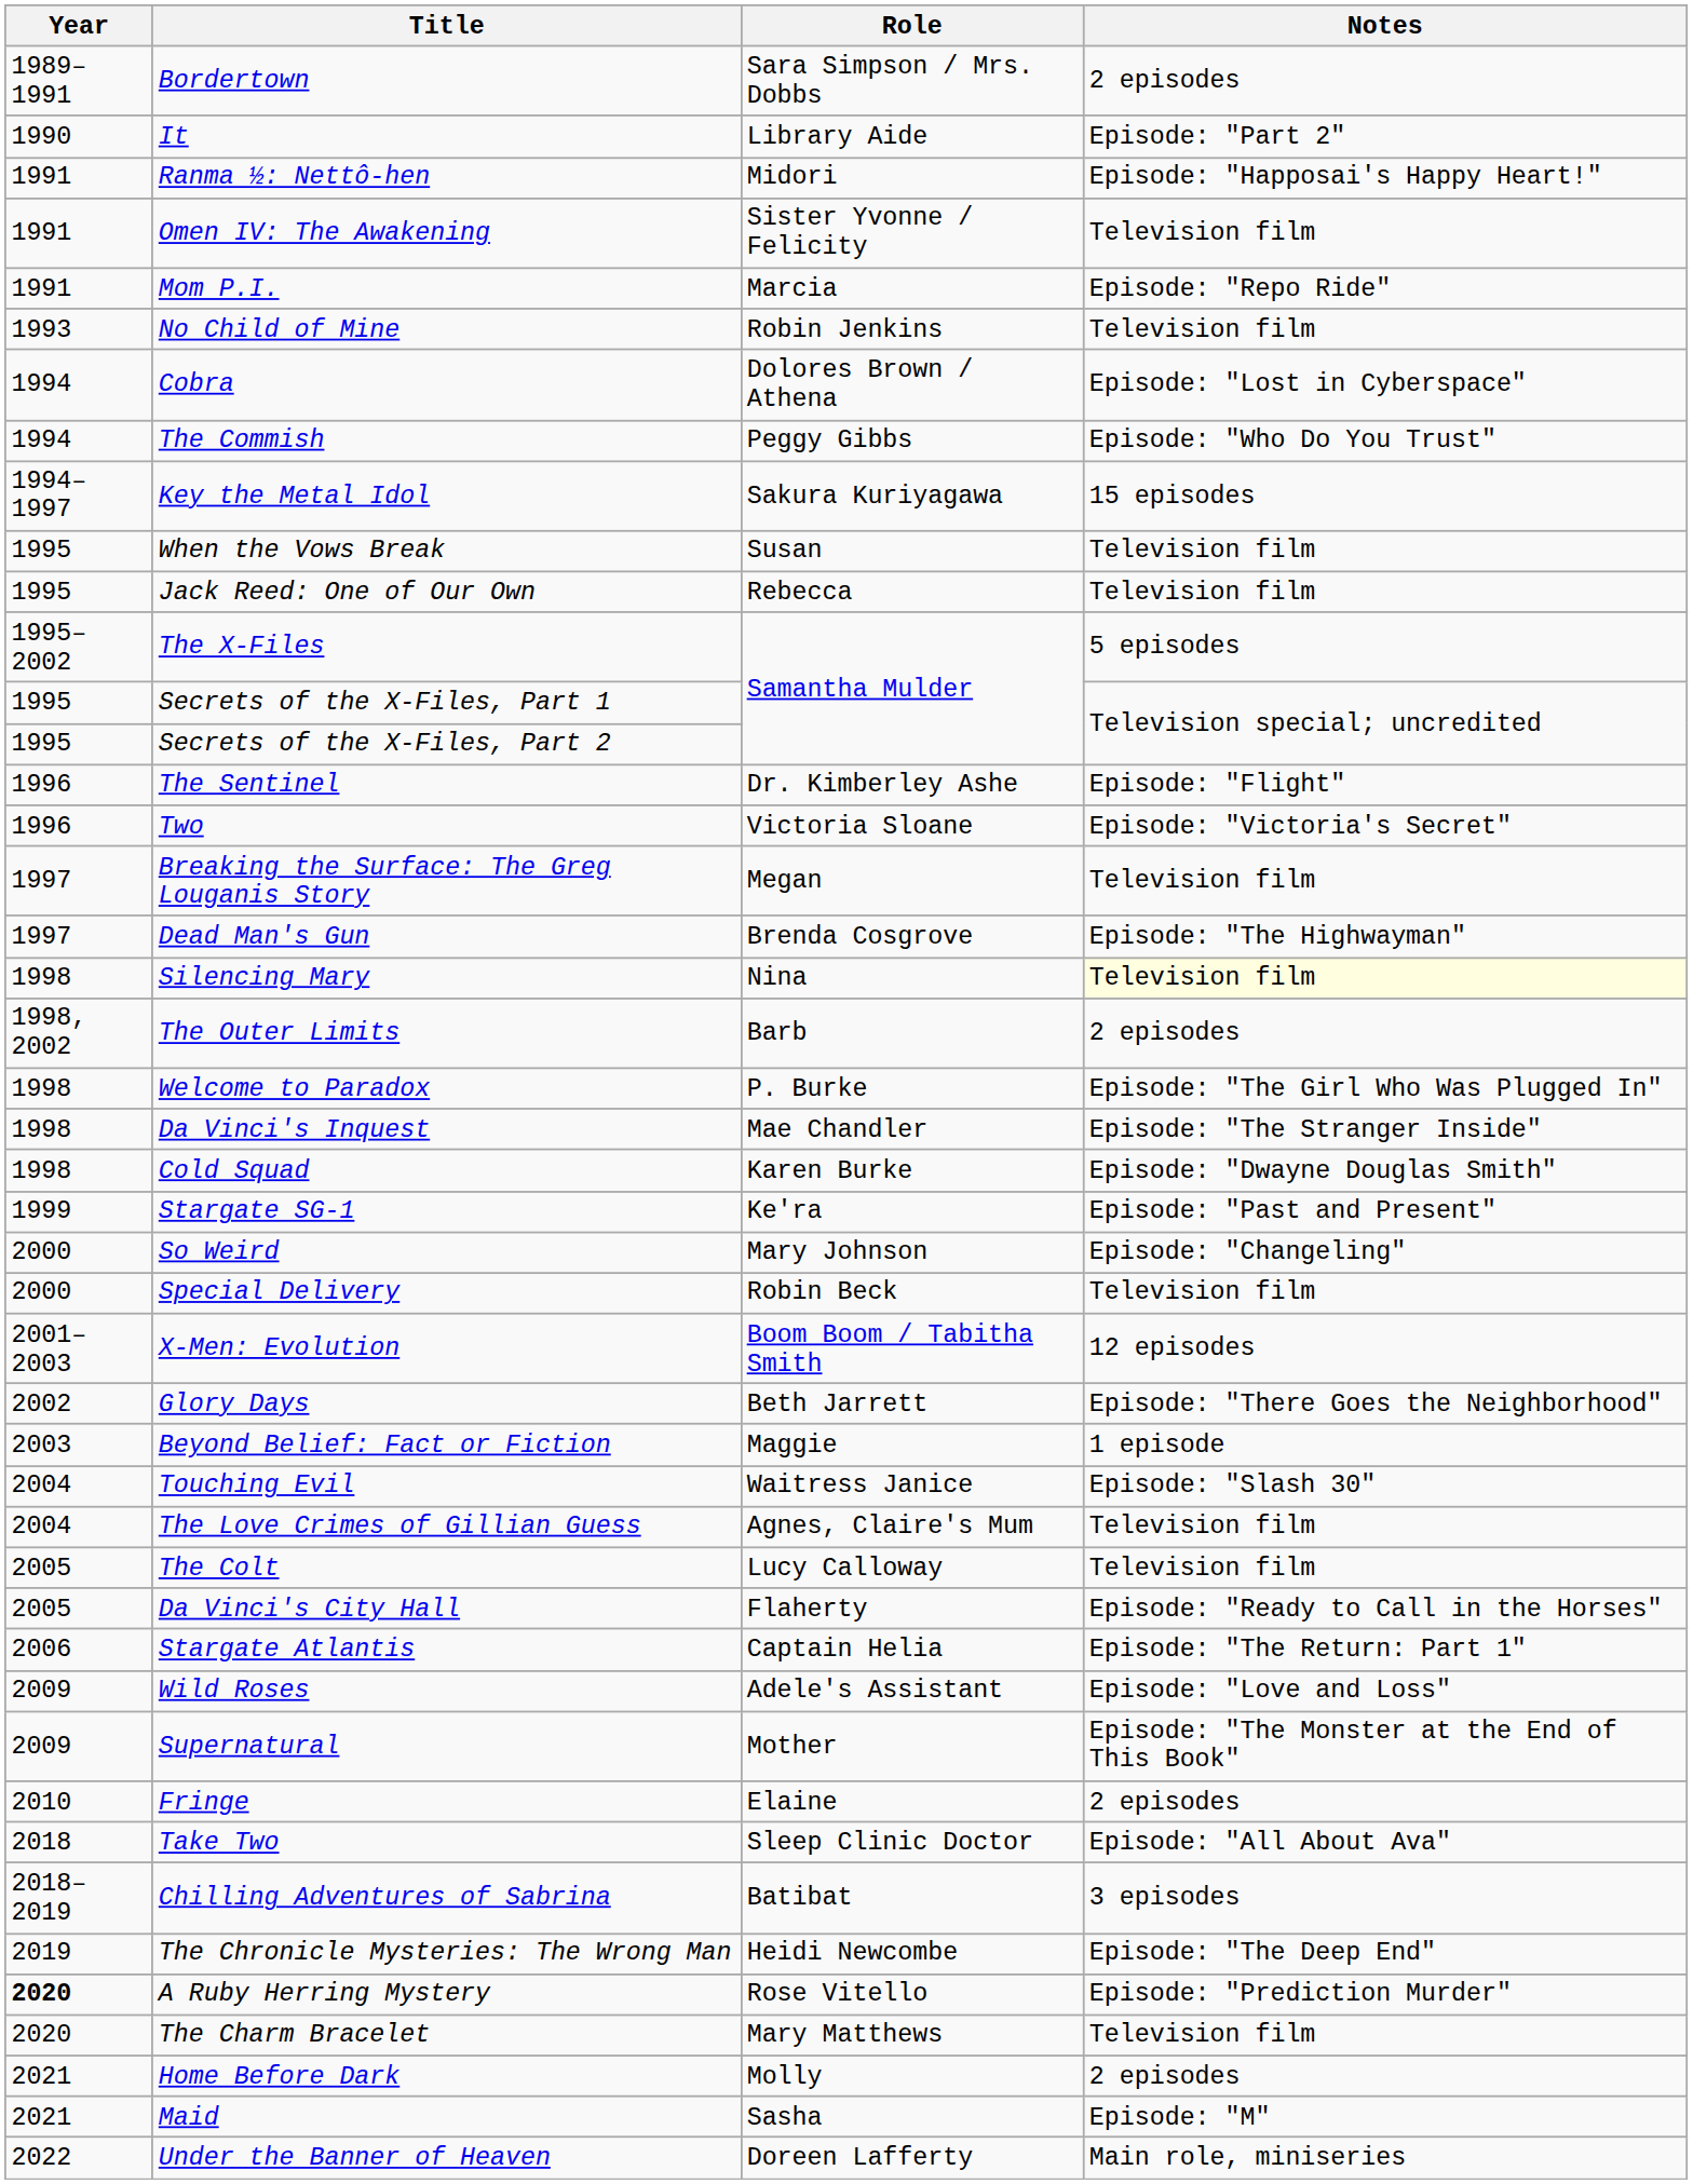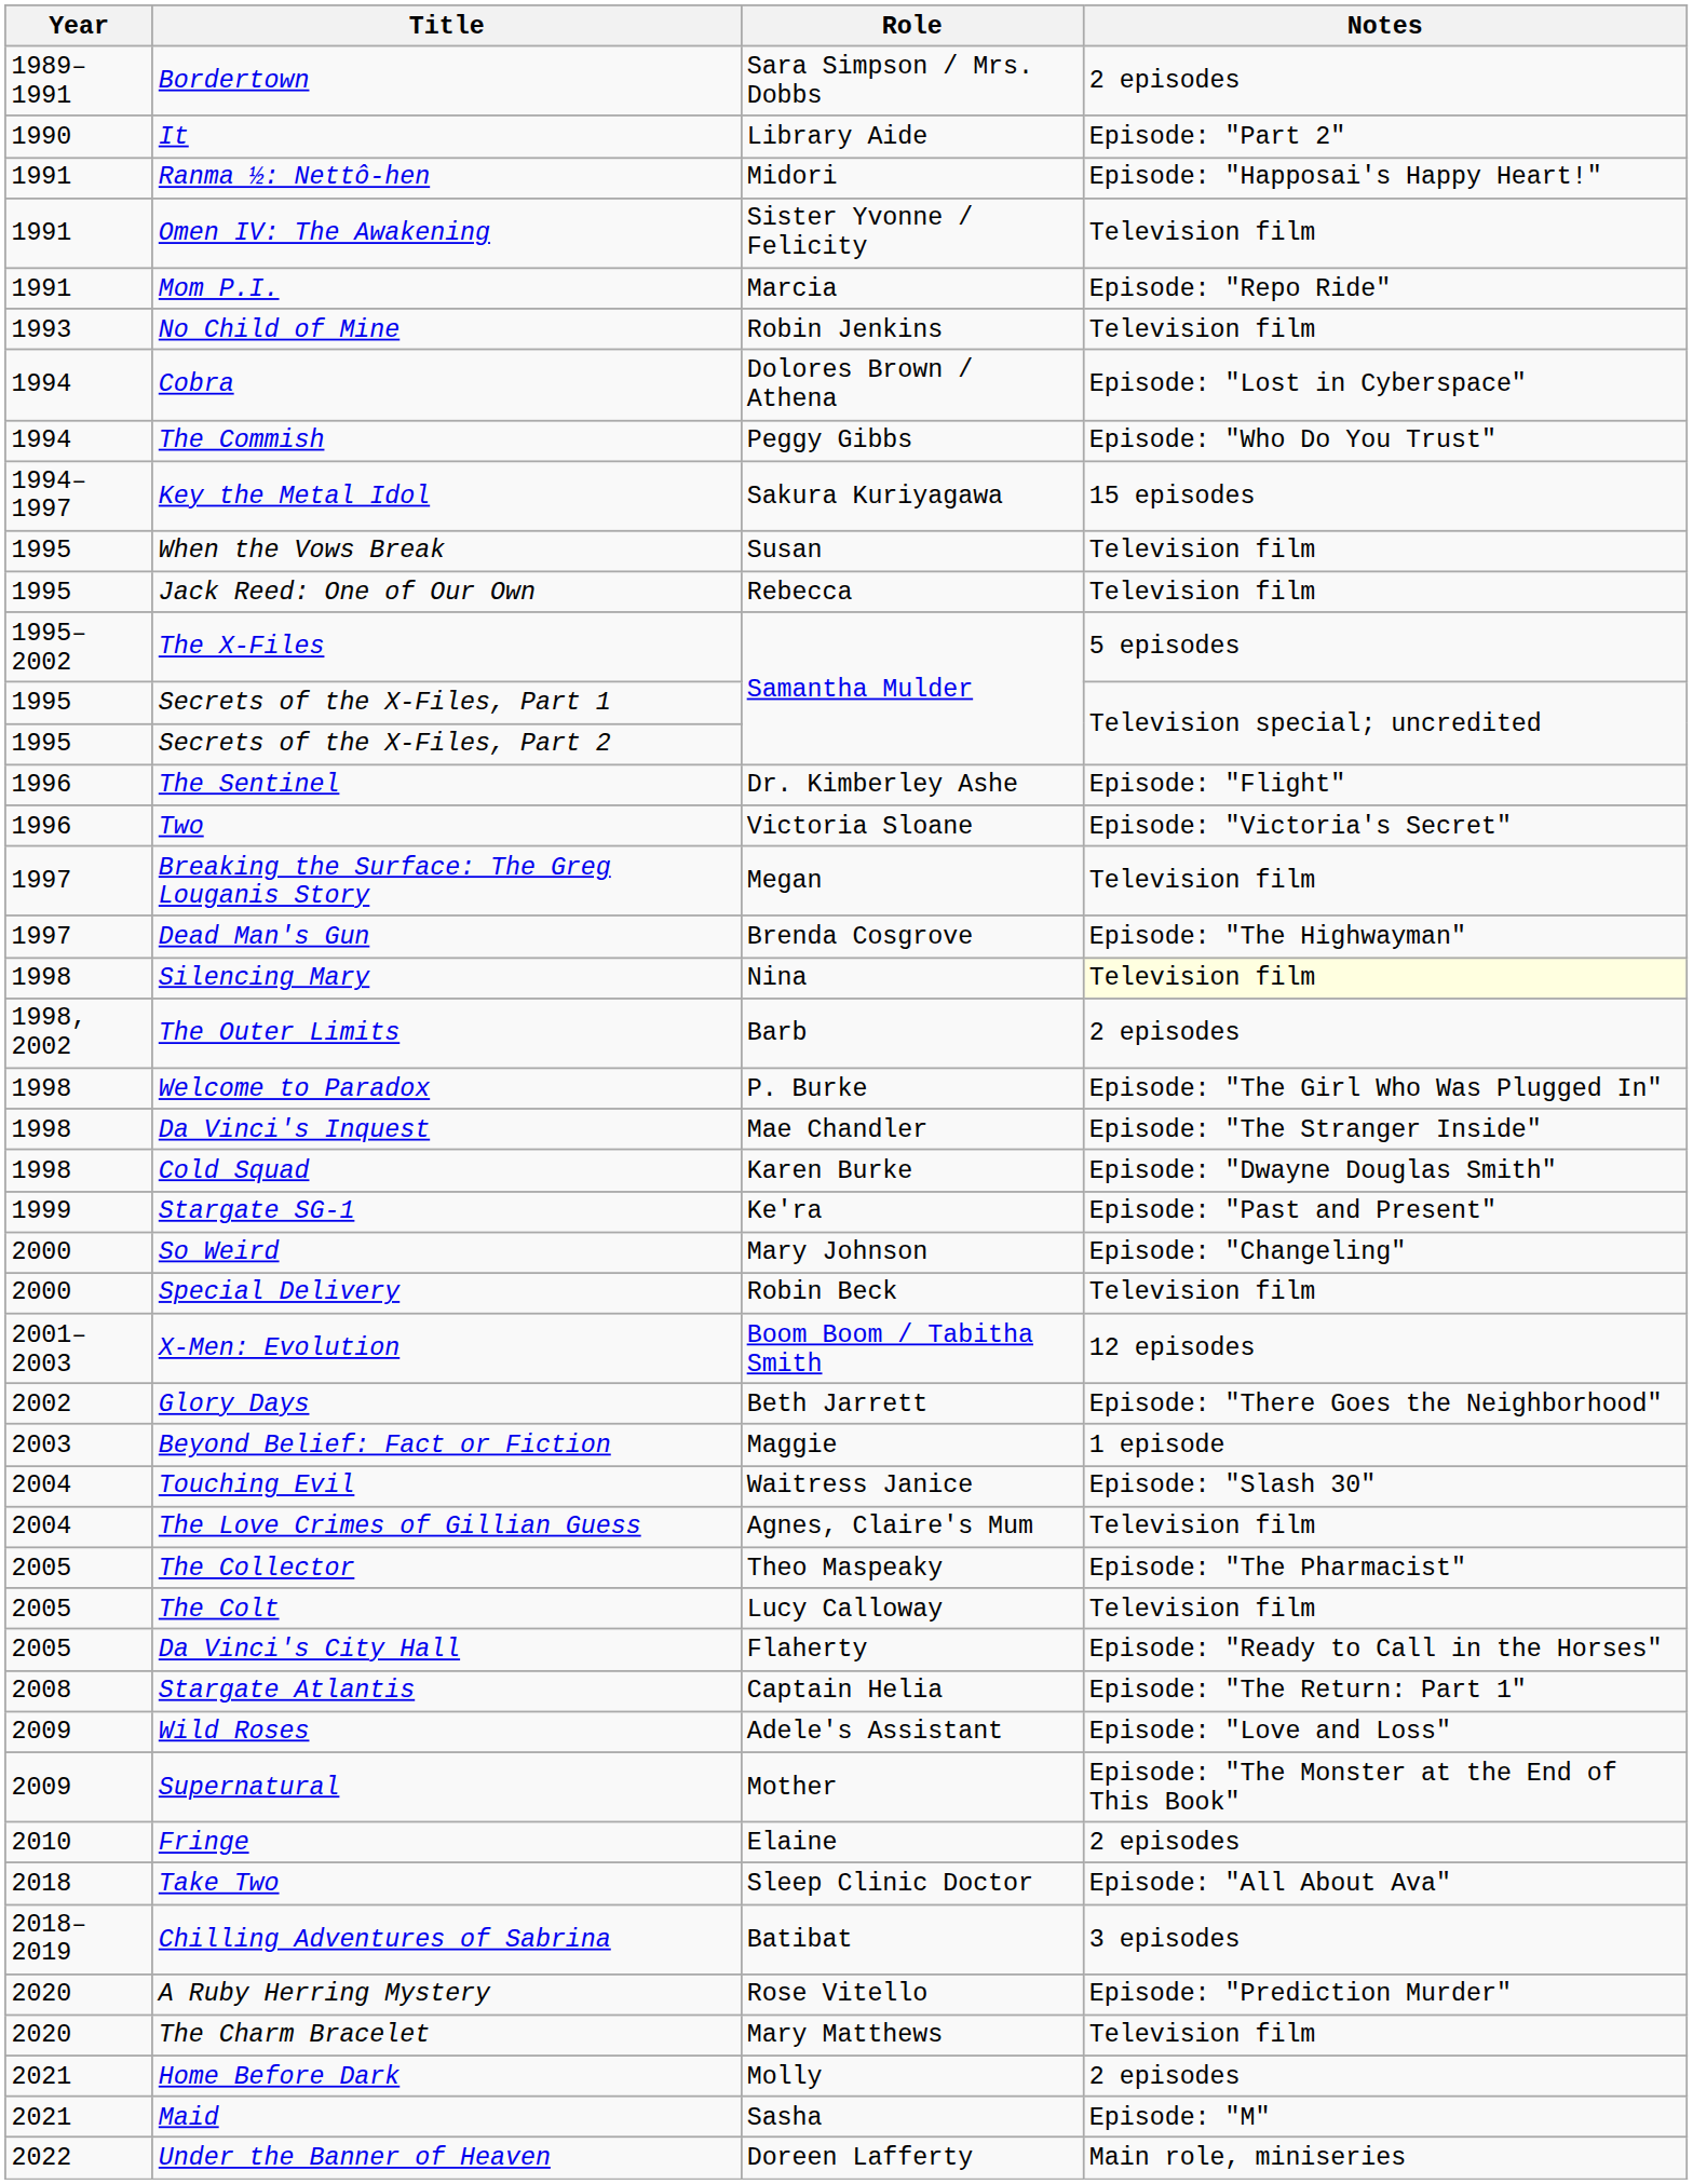 <table class="wikitable sortable">
 <tr>
 <th>Year</th>
 <th>Title</th>
 <th>Role</th>
 <th>Notes</th>
 </tr>
 <tr>
 <td>1989–1991</td>
 <td><a href='#'><em>Bordertown</em></a></td>
 <td>Sara Simpson / Mrs. Dobbs</td>
 <td>2 episodes</td>
 </tr>
 <tr>
 <td>1990</td>
 <td><a href='#'><em>It</em></a></td>
 <td>Library Aide</td>
 <td>Episode: "Part 2"</td>
 </tr>
 <tr>
 <td>1991</td>
 <td><a href='#'><em>Ranma ½: Nettô-hen</em></a></td>
 <td>Midori</td>
 <td>Episode: "Happosai's Happy Heart!"</td>
 </tr>
 <tr>
 <td>1991</td>
 <td><em><a href='#'>Omen IV: The Awakening</a></em></td>
 <td>Sister Yvonne / Felicity</td>
 <td>Television film</td>
 </tr>
 <tr>
 <td>1991</td>
 <td><em><a href='#'>Mom P.I.</a></em></td>
 <td>Marcia</td>
 <td>Episode: "Repo Ride"</td>
 </tr>
 <tr>
 <td>1993</td>
 <td><em><a href='#'>No Child of Mine</a></em></td>
 <td>Robin Jenkins</td>
 <td>Television film</td>
 </tr>
 <tr>
 <td>1994</td>
 <td><em><a href='#'>Cobra</a></em></td>
 <td>Dolores Brown / Athena</td>
 <td>Episode: "Lost in Cyberspace"</td>
 </tr>
 <tr>
 <td>1994</td>
 <td data-sort-value="Commish, The"><em><a href='#'>The Commish</a></em></td>
 <td>Peggy Gibbs</td>
 <td>Episode: "Who Do You Trust"</td>
 </tr>
 <tr>
 <td>1994–1997</td>
 <td><em><a href='#'>Key the Metal Idol</a></em></td>
 <td>Sakura Kuriyagawa</td>
 <td>15 episodes</td>
 </tr>
 <tr>
 <td>1995</td>
 <td><em>When the Vows Break</em></td>
 <td>Susan</td>
 <td>Television film</td>
 </tr>
 <tr>
 <td>1995</td>
 <td><em>Jack Reed: One of Our Own</em></td>
 <td>Rebecca</td>
 <td>Television film</td>
 </tr>
 <tr>
 <td>1995–2002</td>
 <td data-sort-value="X-Files, The"><em><a href='#'>The X-Files</a></em></td>
 <td rowspan="3"><a href='#'>Samantha Mulder</a></td>
 <td>5 episodes</td>
 </tr>
 <tr>
 <td>1995</td>
 <td><em>Secrets of the X-Files, Part 1</em></td>
 <td rowspan="2">Television special; uncredited</td>
 </tr>
 <tr>
 <td>1995</td>
 <td><em>Secrets of the X-Files, Part 2</em></td>
 </tr>
 <tr>
 <td>1996</td>
 <td data-sort-value="Sentinel, The"><a href='#'><em>The Sentinel</em></a></td>
 <td>Dr. Kimberley Ashe</td>
 <td>Episode: "Flight"</td>
 </tr>
 <tr>
 <td>1996</td>
 <td><a href='#'><em>Two</em></a></td>
 <td>Victoria Sloane</td>
 <td>Episode: "Victoria's Secret"</td>
 </tr>
 <tr>
 <td>1997</td>
 <td><em><a href='#'>Breaking the Surface: The Greg Louganis Story</a></em></td>
 <td>Megan</td>
 <td>Television film</td>
 </tr>
 <tr>
 <td>1997</td>
 <td><em><a href='#'>Dead Man's Gun</a></em></td>
 <td>Brenda Cosgrove</td>
 <td>Episode: "The Highwayman"</td>
 </tr>
 <tr>
 <td>1998</td>
 <td><em><a href='#'>Silencing Mary</a></em></td>
 <td>Nina</td>
 <td style="background: lightyellow;">Television film</td>
 </tr>
 <tr>
 <td>1998, 2002</td>
 <td data-sort-value="Outer Limits, The"><a href='#'><em>The Outer Limits</em></a></td>
 <td>Barb</td>
 <td>2 episodes</td>
 </tr>
 <tr>
 <td>1998</td>
 <td><em><a href='#'>Welcome to Paradox</a></em></td>
 <td>P. Burke</td>
 <td>Episode: "The Girl Who Was Plugged In"</td>
 </tr>
 <tr>
 <td>1998</td>
 <td><em><a href='#'>Da Vinci's Inquest</a></em></td>
 <td>Mae Chandler</td>
 <td>Episode: "The Stranger Inside"</td>
 </tr>
 <tr>
 <td>1998</td>
 <td><em><a href='#'>Cold Squad</a></em></td>
 <td>Karen Burke</td>
 <td>Episode: "Dwayne Douglas Smith"</td>
 </tr>
 <tr>
 <td>1999</td>
 <td><em><a href='#'>Stargate SG-1</a></em></td>
 <td>Ke'ra</td>
 <td>Episode: "Past and Present"</td>
 </tr>
 <tr>
 <td>2000</td>
 <td><em><a href='#'>So Weird</a></em></td>
 <td>Mary Johnson</td>
 <td>Episode: "Changeling"</td>
 </tr>
 <tr>
 <td>2000</td>
 <td><a href='#'><em>Special Delivery</em></a></td>
 <td>Robin Beck</td>
 <td>Television film</td>
 </tr>
 <tr>
 <td>2001–2003</td>
 <td><em><a href='#'>X-Men: Evolution</a></em></td>
 <td><a href='#'>Boom Boom / Tabitha Smith</a></td>
 <td>12 episodes</td>
 </tr>
 <tr>
 <td>2002</td>
 <td><a href='#'><em>Glory Days</em></a></td>
 <td>Beth Jarrett</td>
 <td>Episode: "There Goes the Neighborhood"</td>
 </tr>
 <tr>
 <td>2003</td>
 <td><em><a href='#'>Beyond Belief: Fact or Fiction</a></em></td>
 <td>Maggie</td>
 <td>1 episode</td>
 </tr>
 <tr>
 <td>2004</td>
 <td><a href='#'><em>Touching Evil</em></a></td>
 <td>Waitress Janice</td>
 <td>Episode: "Slash 30"</td>
 </tr>
 <tr>
 <td>2004</td>
 <td data-sort-value="Love Crimes of Gillian Guess, The"><em><a href='#'>The Love Crimes of Gillian Guess</a></em></td>
 <td>Agnes, Claire's Mum</td>
 <td>Television film</td>
 </tr>
 <tr>
 <td>2005</td>
+<td data-sort-value="Collector, The"><a href='#'><em>The Collector</em></a></td>
+<td>Theo Maspeaky</td>
+<td>Episode: "The Pharmacist"</td>
+</tr>
+<tr>
+<td>2005</td>
 <td data-sort-value="Colt, The"><a href='#'><em>The Colt</em></a></td>
 <td>Lucy Calloway</td>
 <td>Television film</td>
 </tr>
 <tr>
 <td>2005</td>
 <td><em><a href='#'>Da Vinci's City Hall</a></em></td>
 <td>Flaherty</td>
 <td>Episode: "Ready to Call in the Horses"</td>
 </tr>
 <tr>
-<td>2006</td>
+<td>2008</td>
 <td><em><a href='#'>Stargate Atlantis</a></em></td>
 <td>Captain Helia</td>
 <td>Episode: "The Return: Part 1"</td>
 </tr>
 <tr>
 <td>2009</td>
 <td><a href='#'><em>Wild Roses</em></a></td>
 <td>Adele's Assistant</td>
 <td>Episode: "Love and Loss"</td>
 </tr>
 <tr>
 <td>2009</td>
 <td><a href='#'><em>Supernatural</em></a></td>
 <td>Mother</td>
 <td>Episode: "The Monster at the End of This Book"</td>
 </tr>
 <tr>
 <td>2010</td>
 <td><a href='#'><em>Fringe</em></a></td>
 <td>Elaine</td>
 <td>2 episodes</td>
 </tr>
 <tr>
 <td>2018</td>
 <td><a href='#'><em>Take Two</em></a></td>
 <td>Sleep Clinic Doctor</td>
 <td>Episode: "All About Ava"</td>
 </tr>
 <tr>
 <td>2018–2019</td>
 <td><a href='#'><em>Chilling Adventures of Sabrina</em></a></td>
 <td>Batibat</td>
 <td>3 episodes</td>
 </tr>
 <tr>
-<td>2019</td>
-<td data-sort-value="Chronicle Mysteries: The Wrong Man, The"><em>The Chronicle Mysteries: The Wrong Man</em></td>
-<td>Heidi Newcombe</td>
-<td>Episode: "The Deep End"</td>
-</tr>
-<tr>
-<td><strong>2020</strong></td>
+<td>2020</td>
 <td data-sort-value="Ruby Herring Mystery, A"><em>A Ruby Herring Mystery</em></td>
 <td>Rose Vitello</td>
 <td>Episode: "Prediction Murder"</td>
 </tr>
 <tr>
 <td>2020</td>
 <td data-sort-value="Charm Bracelet, The"><em>The Charm Bracelet</em></td>
 <td>Mary Matthews</td>
 <td>Television film</td>
 </tr>
 <tr>
 <td>2021</td>
 <td><a href='#'><em>Home Before Dark</em></a></td>
 <td>Molly</td>
 <td>2 episodes</td>
 </tr>
 <tr>
 <td>2021</td>
 <td><a href='#'><em>Maid</em></a></td>
 <td>Sasha</td>
 <td>Episode: "M"</td>
 </tr>
 <tr>
 <td>2022</td>
 <td><em><a href='#'>Under the Banner of Heaven</a></em></td>
 <td>Doreen Lafferty</td>
 <td>Main role, miniseries</td>
 </tr>
 </table>
